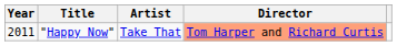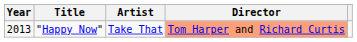 <table class="wikitable">
 <tr>
 <th>Year</th>
 <th>Title</th>
 <th>Artist</th>
 <th>Director</th>
 <th></th>
 </tr>
 <tr>
-<td>2011</td>
+<td>2013</td>
 <td>"<a href='#'>Happy Now</a>"</td>
 <td><a href='#'>Take That</a></td>
 <td style="background: lightsalmon;"><a href='#'>Tom Harper</a> and <a href='#'>Richard Curtis</a></td>
 <td style = "text-align: center;"></td>
 </tr>
 </table>
